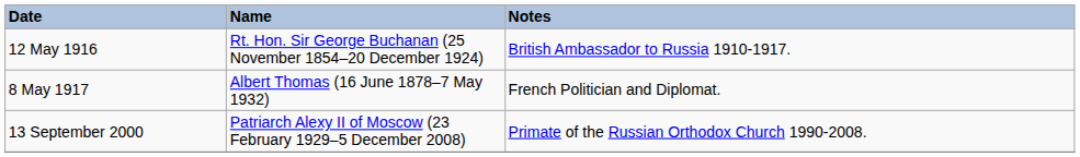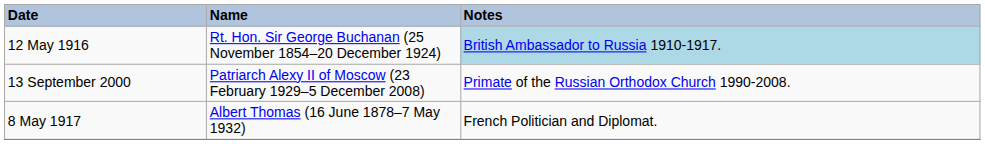 <table class="wikitable" width="75%" style="font-size: 85%; border: gray solid 1px; border-collapse: collapse; text-align: middle;">
 <tr>
 <th style="text-align: left;background:#B0C4DE">Date</th>
 <th width="240" style="text-align: left;background:#B0C4DE">Name</th>
 <th style="text-align: left;background:#B0C4DE">Notes</th>
 </tr>
 <tr>
 <td>12 May 1916</td>
 <td><a href='#'>Rt. Hon. Sir George Buchanan</a> (25 November 1854–20 December 1924)</td>
-<td><a href='#'>British Ambassador to Russia</a> 1910-1917.</td>
+<td style="background: lightblue;"><a href='#'>British Ambassador to Russia</a> 1910-1917.</td>
+</tr>
+<tr>
+<td>13 September 2000</td>
+<td><a href='#'>Patriarch Alexy II of Moscow</a> (23 February 1929–5 December 2008)</td>
+<td><a href='#'>Primate</a> of the <a href='#'>Russian Orthodox Church</a> 1990-2008.</td>
 </tr>
 <tr>
 <td>8 May 1917</td>
 <td><a href='#'>Albert Thomas</a> (16 June 1878–7 May 1932)</td>
 <td>French Politician and Diplomat.</td>
 </tr>
 <tr>
-<td>13 September 2000</td>
-<td><a href='#'>Patriarch Alexy II of Moscow</a> (23 February 1929–5 December 2008)</td>
-<td><a href='#'>Primate</a> of the <a href='#'>Russian Orthodox Church</a> 1990-2008.</td>
-</tr>
-<tr>
 </tr>
 </table>
